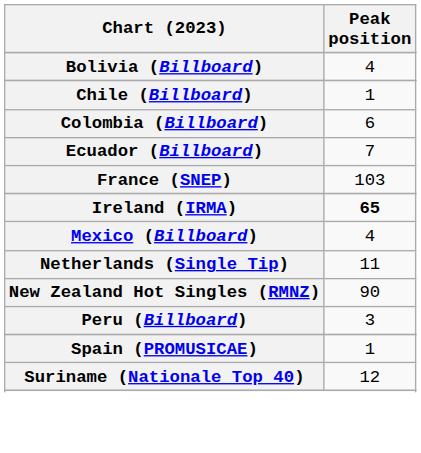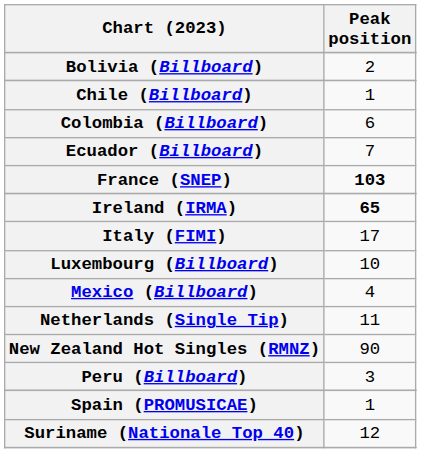 <table class="wikitable sortable plainrowheaders" style="text-align:center">
 <tr>
 <th scope="col">Chart (2023)</th>
 <th scope="col">Peak<br>position</th>
 </tr>
 <tr>
 </tr>
 <tr>
 <th scope="row">Bolivia (<em><a href='#'>Billboard</a></em>)</th>
-<td>4</td>
+<td>2</td>
 </tr>
 <tr>
 </tr>
 <tr>
 <th scope="row">Chile (<em><a href='#'>Billboard</a></em>)</th>
 <td>1</td>
 </tr>
 <tr>
 <th scope="row">Colombia (<em><a href='#'>Billboard</a></em>)</th>
 <td>6</td>
 </tr>
 <tr>
 <th scope="row">Ecuador (<em><a href='#'>Billboard</a></em>)</th>
 <td>7</td>
 </tr>
 <tr>
 <th scope="row">France (<a href='#'>SNEP</a>)</th>
-<td>103</td>
+<td><strong>103</strong></td>
 </tr>
 <tr>
 </tr>
 <tr>
 <th scope="row">Ireland (<a href='#'>IRMA</a>)</th>
 <td><strong>65</strong></td>
+</tr>
+<tr>
+<th scope="row">Italy (<a href='#'>FIMI</a>)</th>
+<td>17</td>
+</tr>
+<tr>
+<th scope="row">Luxembourg (<em><a href='#'>Billboard</a></em>)</th>
+<td>10</td>
 </tr>
 <tr>
 <th scope="row"><a href='#'>Mexico</a> (<em><a href='#'>Billboard</a></em>)</th>
 <td>4</td>
 </tr>
 <tr>
 <th scope="row">Netherlands (<a href='#'>Single Tip</a>)</th>
 <td>11</td>
 </tr>
 <tr>
 <th scope="row">New Zealand Hot Singles (<a href='#'>RMNZ</a>)</th>
 <td>90</td>
 </tr>
 <tr>
 <th scope="row">Peru (<em><a href='#'>Billboard</a></em>)</th>
 <td>3</td>
 </tr>
 <tr>
 </tr>
 <tr>
 <th scope="row">Spain (<a href='#'>PROMUSICAE</a>)</th>
 <td>1</td>
 </tr>
 <tr>
 <th scope="row">Suriname (<a href='#'>Nationale Top 40</a>)</th>
 <td>12</td>
 </tr>
 <tr>
 </tr>
 <tr>
 </tr>
 <tr>
 </tr>
 <tr>
 </tr>
 <tr>
 </tr>
 <tr>
 </tr>
 </table>
